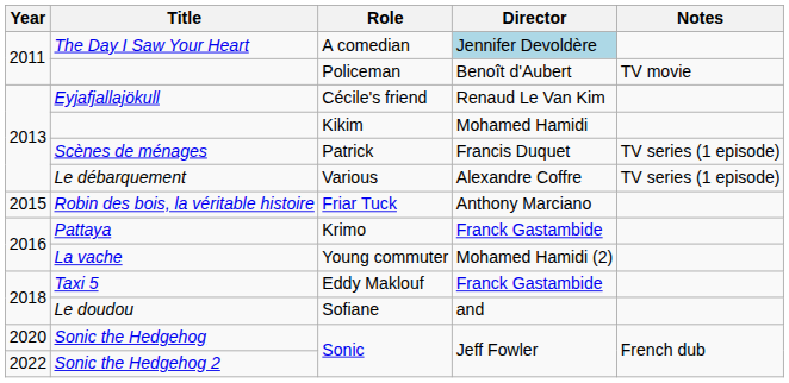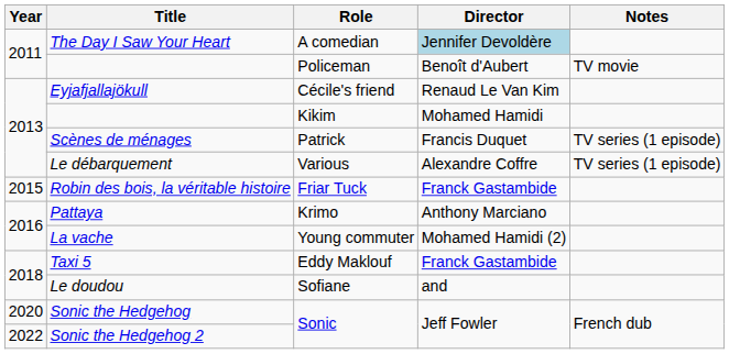 <table class="wikitable sortable">
 <tr>
 <th>Year</th>
 <th>Title</th>
 <th>Role</th>
 <th>Director</th>
 <th>Notes</th>
 </tr>
 <tr>
 <td rowspan=2>2011</td>
 <td><em><a href='#'>The Day I Saw Your Heart</a></em></td>
 <td>A comedian</td>
 <td style="background: lightblue;">Jennifer Devoldère</td>
 <td></td>
 </tr>
 <tr>
 <td><em></em></td>
 <td>Policeman</td>
 <td>Benoît d'Aubert</td>
 <td>TV movie</td>
 </tr>
 <tr>
 <td rowspan=4>2013</td>
 <td><em><a href='#'>Eyjafjallajökull</a></em></td>
 <td>Cécile's friend</td>
 <td>Renaud Le Van Kim</td>
 <td></td>
 </tr>
 <tr>
 <td><em></em></td>
 <td>Kikim</td>
 <td>Mohamed Hamidi</td>
 <td></td>
 </tr>
 <tr>
 <td><em><a href='#'>Scènes de ménages</a></em></td>
 <td>Patrick</td>
 <td>Francis Duquet</td>
 <td>TV series (1 episode)</td>
 </tr>
 <tr>
 <td><em>Le débarquement</em></td>
 <td>Various</td>
 <td>Alexandre Coffre</td>
 <td>TV series (1 episode)</td>
 </tr>
 <tr>
 <td rowspan=1>2015</td>
 <td><em><a href='#'>Robin des bois, la véritable histoire</a></em></td>
 <td><a href='#'>Friar Tuck</a></td>
-<td>Anthony Marciano</td>
+<td><a href='#'>Franck Gastambide</a></td>
 <td></td>
 </tr>
 <tr>
 <td rowspan=2>2016</td>
 <td><em><a href='#'>Pattaya</a></em></td>
 <td>Krimo</td>
-<td><a href='#'>Franck Gastambide</a></td>
+<td>Anthony Marciano</td>
 <td></td>
 </tr>
 <tr>
 <td><em><a href='#'>La vache</a></em></td>
 <td>Young commuter</td>
 <td>Mohamed Hamidi (2)</td>
 <td></td>
 </tr>
 <tr>
 <td rowspan=2>2018</td>
 <td><em><a href='#'>Taxi 5</a></em></td>
 <td>Eddy Maklouf</td>
 <td><a href='#'>Franck Gastambide</a></td>
 <td></td>
 </tr>
 <tr>
 <td><em>Le doudou</em></td>
 <td>Sofiane</td>
 <td> and </td>
 <td></td>
 </tr>
 <tr>
 <td>2020</td>
 <td><em><a href='#'>Sonic the Hedgehog</a></em></td>
 <td rowspan="2"><a href='#'>Sonic</a></td>
 <td rowspan="2">Jeff Fowler</td>
 <td rowspan="2">French dub</td>
 </tr>
 <tr>
 <td>2022</td>
 <td><em><a href='#'>Sonic the Hedgehog 2</a></em></td>
 </tr>
 </table>
